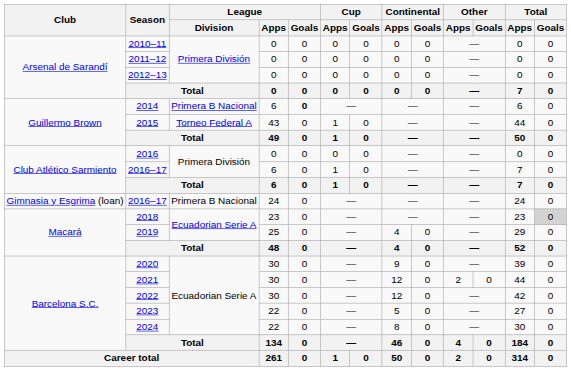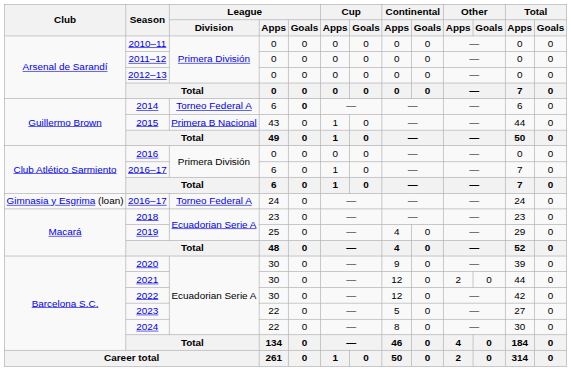 <table class="wikitable" style="text-align:center">
 <tr>
 <th rowspan="2">Club</th>
 <th rowspan="2">Season</th>
 <th colspan="3">League</th>
 <th colspan="2">Cup</th>
 <th colspan="2">Continental</th>
 <th colspan="2">Other</th>
 <th colspan="2">Total</th>
 </tr>
 <tr>
 <th>Division</th>
 <th>Apps</th>
 <th>Goals</th>
 <th>Apps</th>
 <th>Goals</th>
 <th>Apps</th>
 <th>Goals</th>
 <th>Apps</th>
 <th>Goals</th>
 <th>Apps</th>
 <th>Goals</th>
 </tr>
 <tr>
 <td rowspan="4"><a href='#'>Arsenal de Sarandí</a></td>
 <td><a href='#'>2010–11</a></td>
 <td rowspan="3"><a href='#'>Primera División</a></td>
 <td>0</td>
 <td>0</td>
 <td>0</td>
 <td>0</td>
 <td>0</td>
 <td>0</td>
 <td colspan="2">—</td>
 <td>0</td>
 <td>0</td>
 </tr>
 <tr>
 <td><a href='#'>2011–12</a></td>
 <td>0</td>
 <td>0</td>
 <td>0</td>
 <td>0</td>
 <td>0</td>
 <td>0</td>
 <td colspan="2">—</td>
 <td>0</td>
 <td>0</td>
 </tr>
 <tr>
 <td><a href='#'>2012–13</a></td>
 <td>0</td>
 <td>0</td>
 <td>0</td>
 <td>0</td>
 <td>0</td>
 <td>0</td>
 <td colspan="2">—</td>
 <td>0</td>
 <td>0</td>
 </tr>
 <tr>
 <th colspan="2">Total</th>
 <th>0</th>
 <th>0</th>
 <th>0</th>
 <th>0</th>
 <th>0</th>
 <th>0</th>
 <th colspan="2">—</th>
 <th>7</th>
 <th>0</th>
 </tr>
 <tr>
 <td rowspan="3"><a href='#'>Guillermo Brown</a></td>
 <td><a href='#'>2014</a></td>
-<td><a href='#'>Primera B Nacional</a></td>
+<td><a href='#'>Torneo Federal A</a></td>
 <td>6</td>
 <td><strong>0</strong></td>
 <td colspan="2">—</td>
 <td colspan="2">—</td>
 <td colspan="2">—</td>
 <td>6</td>
 <td>0</td>
 </tr>
 <tr>
 <td><a href='#'>2015</a></td>
-<td><a href='#'>Torneo Federal A</a></td>
+<td><a href='#'>Primera B Nacional</a></td>
 <td>43</td>
 <td>0</td>
 <td>1</td>
 <td>0</td>
 <td colspan="2">—</td>
 <td colspan="2">—</td>
 <td>44</td>
 <td>0</td>
 </tr>
 <tr>
 <th colspan="2">Total</th>
 <th>49</th>
 <th>0</th>
 <th>1</th>
 <th>0</th>
 <th colspan="2">—</th>
 <th colspan="2">—</th>
 <th>50</th>
 <th>0</th>
 </tr>
 <tr>
 <td rowspan="3"><a href='#'>Club Atlético Sarmiento</a></td>
 <td><a href='#'>2016</a></td>
 <td rowspan="2">Primera División</td>
 <td>0</td>
 <td>0</td>
 <td>0</td>
 <td>0</td>
 <td colspan="2">—</td>
 <td colspan="2">—</td>
 <td>0</td>
 <td>0</td>
 </tr>
 <tr>
 <td><a href='#'>2016–17</a></td>
 <td>6</td>
 <td>0</td>
 <td>1</td>
 <td>0</td>
 <td colspan="2">—</td>
 <td colspan="2">—</td>
 <td>7</td>
 <td>0</td>
 </tr>
 <tr>
 <th colspan="2">Total</th>
 <th>6</th>
 <th>0</th>
 <th>1</th>
 <th>0</th>
 <th colspan="2">—</th>
 <th colspan="2">—</th>
 <th>7</th>
 <th>0</th>
 </tr>
 <tr>
 <td><a href='#'>Gimnasia y Esgrima</a> (loan)</td>
 <td><a href='#'>2016–17</a></td>
-<td>Primera B Nacional</td>
+<td><a href='#'>Torneo Federal A</a></td>
 <td>24</td>
 <td>0</td>
 <td colspan="2">—</td>
 <td colspan="2">—</td>
 <td colspan="2">—</td>
 <td>24</td>
 <td>0</td>
 </tr>
 <tr>
 <td rowspan="3"><a href='#'>Macará</a></td>
 <td><a href='#'>2018</a></td>
 <td rowspan="2"><a href='#'>Ecuadorian Serie A</a></td>
 <td>23</td>
 <td>0</td>
 <td colspan="2">—</td>
 <td colspan="2">—</td>
 <td colspan="2">—</td>
 <td>23</td>
-<td style="background: lightgrey;">0</td>
+<td>0</td>
 </tr>
 <tr>
 <td><a href='#'>2019</a></td>
 <td>25</td>
 <td>0</td>
 <td colspan="2">—</td>
 <td>4</td>
 <td>0</td>
 <td colspan="2">—</td>
 <td>29</td>
 <td>0</td>
 </tr>
 <tr>
 <th colspan="2">Total</th>
 <th>48</th>
 <th>0</th>
 <th colspan="2">—</th>
 <th>4</th>
 <th>0</th>
 <th colspan="2">—</th>
 <th>52</th>
 <th>0</th>
 </tr>
 <tr>
 <td rowspan="6"><a href='#'>Barcelona S.C.</a></td>
 <td><a href='#'>2020</a></td>
 <td rowspan="5">Ecuadorian Serie A</td>
 <td>30</td>
 <td>0</td>
 <td colspan="2">—</td>
 <td>9</td>
 <td>0</td>
 <td colspan="2">—</td>
 <td>39</td>
 <td>0</td>
 </tr>
 <tr>
 <td><a href='#'>2021</a></td>
 <td>30</td>
 <td>0</td>
 <td colspan="2">—</td>
 <td>12</td>
 <td>0</td>
 <td>2</td>
 <td>0</td>
 <td>44</td>
 <td>0</td>
 </tr>
 <tr>
 <td><a href='#'>2022</a></td>
 <td>30</td>
 <td>0</td>
 <td colspan="2">—</td>
 <td>12</td>
 <td>0</td>
 <td colspan="2">—</td>
 <td>42</td>
 <td>0</td>
 </tr>
 <tr>
 <td><a href='#'>2023</a></td>
 <td>22</td>
 <td>0</td>
 <td colspan="2">—</td>
 <td>5</td>
 <td>0</td>
 <td colspan="2">—</td>
 <td>27</td>
 <td>0</td>
 </tr>
 <tr>
 <td><a href='#'>2024</a></td>
 <td>22</td>
 <td>0</td>
 <td colspan="2">—</td>
 <td>8</td>
 <td>0</td>
 <td colspan="2">—</td>
 <td>30</td>
 <td>0</td>
 </tr>
 <tr>
 <th colspan="2">Total</th>
 <th>134</th>
 <th>0</th>
 <th colspan="2">—</th>
 <th>46</th>
 <th>0</th>
 <th>4</th>
 <th>0</th>
 <th>184</th>
 <th>0</th>
 </tr>
 <tr>
 <th colspan="3">Career total</th>
 <th>261</th>
 <th>0</th>
 <th>1</th>
 <th>0</th>
 <th>50</th>
 <th>0</th>
 <th>2</th>
 <th>0</th>
 <th>314</th>
 <th>0</th>
 </tr>
 </table>
